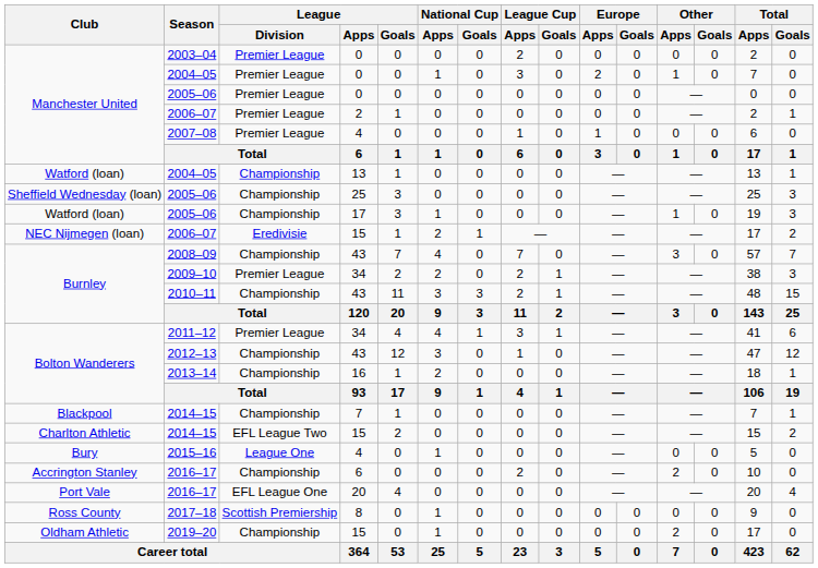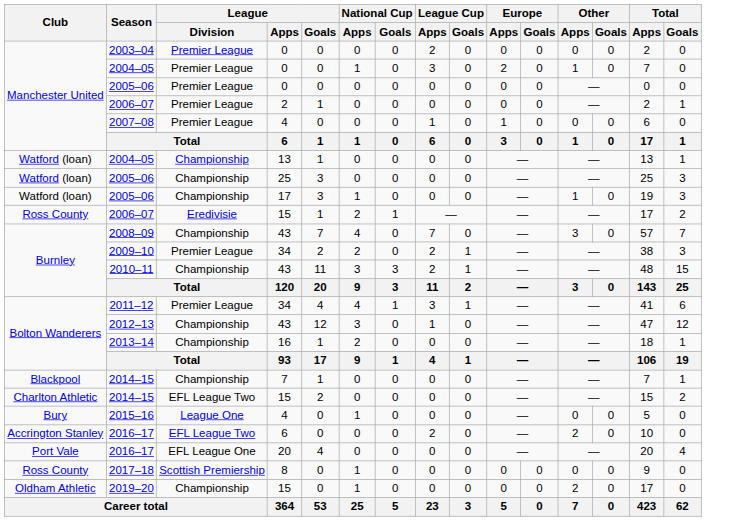 <table class="wikitable" style="text-align:center">
 <tr>
 <th rowspan="2">Club</th>
 <th rowspan="2">Season</th>
 <th colspan="3">League</th>
 <th colspan="2">National Cup</th>
 <th colspan="2">League Cup</th>
 <th colspan="2">Europe</th>
 <th colspan="2">Other</th>
 <th colspan="2">Total</th>
 </tr>
 <tr>
 <th>Division</th>
 <th>Apps</th>
 <th>Goals</th>
 <th>Apps</th>
 <th>Goals</th>
 <th>Apps</th>
 <th>Goals</th>
 <th>Apps</th>
 <th>Goals</th>
 <th>Apps</th>
 <th>Goals</th>
 <th>Apps</th>
 <th>Goals</th>
 </tr>
 <tr>
 <td rowspan="6"><a href='#'>Manchester United</a></td>
 <td><a href='#'>2003–04</a></td>
 <td><a href='#'>Premier League</a></td>
 <td>0</td>
 <td>0</td>
 <td>0</td>
 <td>0</td>
 <td>2</td>
 <td>0</td>
 <td>0</td>
 <td>0</td>
 <td>0</td>
 <td>0</td>
 <td>2</td>
 <td>0</td>
 </tr>
 <tr>
 <td><a href='#'>2004–05</a></td>
 <td>Premier League</td>
 <td>0</td>
 <td>0</td>
 <td>1</td>
 <td>0</td>
 <td>3</td>
 <td>0</td>
 <td>2</td>
 <td>0</td>
 <td>1</td>
 <td>0</td>
 <td>7</td>
 <td>0</td>
 </tr>
 <tr>
 <td><a href='#'>2005–06</a></td>
 <td>Premier League</td>
 <td>0</td>
 <td>0</td>
 <td>0</td>
 <td>0</td>
 <td>0</td>
 <td>0</td>
 <td>0</td>
 <td>0</td>
 <td colspan="2">—</td>
 <td>0</td>
 <td>0</td>
 </tr>
 <tr>
 <td><a href='#'>2006–07</a></td>
 <td>Premier League</td>
 <td>2</td>
 <td>1</td>
 <td>0</td>
 <td>0</td>
 <td>0</td>
 <td>0</td>
 <td>0</td>
 <td>0</td>
 <td colspan="2">—</td>
 <td>2</td>
 <td>1</td>
 </tr>
 <tr>
 <td><a href='#'>2007–08</a></td>
 <td>Premier League</td>
 <td>4</td>
 <td>0</td>
 <td>0</td>
 <td>0</td>
 <td>1</td>
 <td>0</td>
 <td>1</td>
 <td>0</td>
 <td>0</td>
 <td>0</td>
 <td>6</td>
 <td>0</td>
 </tr>
 <tr>
 <th colspan="2">Total</th>
 <th>6</th>
 <th>1</th>
 <th>1</th>
 <th>0</th>
 <th>6</th>
 <th>0</th>
 <th>3</th>
 <th>0</th>
 <th>1</th>
 <th>0</th>
 <th>17</th>
 <th>1</th>
 </tr>
 <tr>
 <td><a href='#'>Watford</a> (loan)</td>
 <td><a href='#'>2004–05</a></td>
 <td><a href='#'>Championship</a></td>
 <td>13</td>
 <td>1</td>
 <td>0</td>
 <td>0</td>
 <td>0</td>
 <td>0</td>
 <td colspan="2">—</td>
 <td colspan="2">—</td>
 <td>13</td>
 <td>1</td>
 </tr>
 <tr>
-<td><a href='#'>Sheffield Wednesday</a> (loan)</td>
+<td><a href='#'>Watford</a> (loan)</td>
 <td><a href='#'>2005–06</a></td>
 <td>Championship</td>
 <td>25</td>
 <td>3</td>
 <td>0</td>
 <td>0</td>
 <td>0</td>
 <td>0</td>
 <td colspan="2">—</td>
 <td colspan="2">—</td>
 <td>25</td>
 <td>3</td>
 </tr>
 <tr>
 <td>Watford (loan)</td>
 <td><a href='#'>2005–06</a></td>
 <td>Championship</td>
 <td>17</td>
 <td>3</td>
 <td>1</td>
 <td>0</td>
 <td>0</td>
 <td>0</td>
 <td colspan="2">—</td>
 <td>1</td>
 <td>0</td>
 <td>19</td>
 <td>3</td>
 </tr>
 <tr>
-<td><a href='#'>NEC Nijmegen</a> (loan)</td>
+<td><a href='#'>Ross County</a></td>
 <td><a href='#'>2006–07</a></td>
 <td><a href='#'>Eredivisie</a></td>
 <td>15</td>
 <td>1</td>
 <td>2</td>
 <td>1</td>
 <td colspan="2">—</td>
 <td colspan="2">—</td>
 <td colspan="2">—</td>
 <td>17</td>
 <td>2</td>
 </tr>
 <tr>
 <td rowspan="4"><a href='#'>Burnley</a></td>
 <td><a href='#'>2008–09</a></td>
 <td>Championship</td>
 <td>43</td>
 <td>7</td>
 <td>4</td>
 <td>0</td>
 <td>7</td>
 <td>0</td>
 <td colspan="2">—</td>
 <td>3</td>
 <td>0</td>
 <td>57</td>
 <td>7</td>
 </tr>
 <tr>
 <td><a href='#'>2009–10</a></td>
 <td>Premier League</td>
 <td>34</td>
 <td>2</td>
 <td>2</td>
 <td>0</td>
 <td>2</td>
 <td>1</td>
 <td colspan="2">—</td>
 <td colspan="2">—</td>
 <td>38</td>
 <td>3</td>
 </tr>
 <tr>
 <td><a href='#'>2010–11</a></td>
 <td>Championship</td>
 <td>43</td>
 <td>11</td>
 <td>3</td>
 <td>3</td>
 <td>2</td>
 <td>1</td>
 <td colspan="2">—</td>
 <td colspan="2">—</td>
 <td>48</td>
 <td>15</td>
 </tr>
 <tr>
 <th colspan="2">Total</th>
 <th>120</th>
 <th>20</th>
 <th>9</th>
 <th>3</th>
 <th>11</th>
 <th>2</th>
 <th colspan="2">—</th>
 <th>3</th>
 <th>0</th>
 <th>143</th>
 <th>25</th>
 </tr>
 <tr>
 <td rowspan="4"><a href='#'>Bolton Wanderers</a></td>
 <td><a href='#'>2011–12</a></td>
 <td>Premier League</td>
 <td>34</td>
 <td>4</td>
 <td>4</td>
 <td>1</td>
 <td>3</td>
 <td>1</td>
 <td colspan="2">—</td>
 <td colspan="2">—</td>
 <td>41</td>
 <td>6</td>
 </tr>
 <tr>
 <td><a href='#'>2012–13</a></td>
 <td>Championship</td>
 <td>43</td>
 <td>12</td>
 <td>3</td>
 <td>0</td>
 <td>1</td>
 <td>0</td>
 <td colspan="2">—</td>
 <td colspan="2">—</td>
 <td>47</td>
 <td>12</td>
 </tr>
 <tr>
 <td><a href='#'>2013–14</a></td>
 <td>Championship</td>
 <td>16</td>
 <td>1</td>
 <td>2</td>
 <td>0</td>
 <td>0</td>
 <td>0</td>
 <td colspan="2">—</td>
 <td colspan="2">—</td>
 <td>18</td>
 <td>1</td>
 </tr>
 <tr>
 <th colspan="2">Total</th>
 <th>93</th>
 <th>17</th>
 <th>9</th>
 <th>1</th>
 <th>4</th>
 <th>1</th>
 <th colspan="2">—</th>
 <th colspan="2">—</th>
 <th>106</th>
 <th>19</th>
 </tr>
 <tr>
 <td><a href='#'>Blackpool</a></td>
 <td><a href='#'>2014–15</a></td>
 <td>Championship</td>
 <td>7</td>
 <td>1</td>
 <td>0</td>
 <td>0</td>
 <td>0</td>
 <td>0</td>
 <td colspan="2">—</td>
 <td colspan="2">—</td>
 <td>7</td>
 <td>1</td>
 </tr>
 <tr>
 <td><a href='#'>Charlton Athletic</a></td>
 <td><a href='#'>2014–15</a></td>
 <td>EFL League Two</td>
 <td>15</td>
 <td>2</td>
 <td>0</td>
 <td>0</td>
 <td>0</td>
 <td>0</td>
 <td colspan="2">—</td>
 <td colspan="2">—</td>
 <td>15</td>
 <td>2</td>
 </tr>
 <tr>
 <td><a href='#'>Bury</a></td>
 <td><a href='#'>2015–16</a></td>
 <td><a href='#'>League One</a></td>
 <td>4</td>
 <td>0</td>
 <td>1</td>
 <td>0</td>
 <td>0</td>
 <td>0</td>
 <td colspan="2">—</td>
 <td>0</td>
 <td>0</td>
 <td>5</td>
 <td>0</td>
 </tr>
 <tr>
 <td><a href='#'>Accrington Stanley</a></td>
 <td><a href='#'>2016–17</a></td>
-<td>Championship</td>
+<td><a href='#'>EFL League Two</a></td>
 <td>6</td>
 <td>0</td>
 <td>0</td>
 <td>0</td>
 <td>2</td>
 <td>0</td>
 <td colspan="2">—</td>
 <td>2</td>
 <td>0</td>
 <td>10</td>
 <td>0</td>
 </tr>
 <tr>
 <td><a href='#'>Port Vale</a></td>
 <td><a href='#'>2016–17</a></td>
 <td>EFL League One</td>
 <td>20</td>
 <td>4</td>
 <td>0</td>
 <td>0</td>
 <td>0</td>
 <td>0</td>
 <td colspan="2">—</td>
 <td colspan="2">—</td>
 <td>20</td>
 <td>4</td>
 </tr>
 <tr>
 <td><a href='#'>Ross County</a></td>
 <td><a href='#'>2017–18</a></td>
 <td><a href='#'>Scottish Premiership</a></td>
 <td>8</td>
 <td>0</td>
 <td>1</td>
 <td>0</td>
 <td>0</td>
 <td>0</td>
 <td>0</td>
 <td>0</td>
 <td>0</td>
 <td>0</td>
 <td>9</td>
 <td>0</td>
 </tr>
 <tr>
 <td><a href='#'>Oldham Athletic</a></td>
 <td><a href='#'>2019–20</a></td>
 <td>Championship</td>
 <td>15</td>
 <td>0</td>
 <td>1</td>
 <td>0</td>
 <td>0</td>
 <td>0</td>
 <td>0</td>
 <td>0</td>
 <td>2</td>
 <td>0</td>
 <td>17</td>
 <td>0</td>
 </tr>
 <tr>
 <th colspan="3">Career total</th>
 <th>364</th>
 <th>53</th>
 <th>25</th>
 <th>5</th>
 <th>23</th>
 <th>3</th>
 <th>5</th>
 <th>0</th>
 <th>7</th>
 <th>0</th>
 <th>423</th>
 <th>62</th>
 </tr>
 </table>
